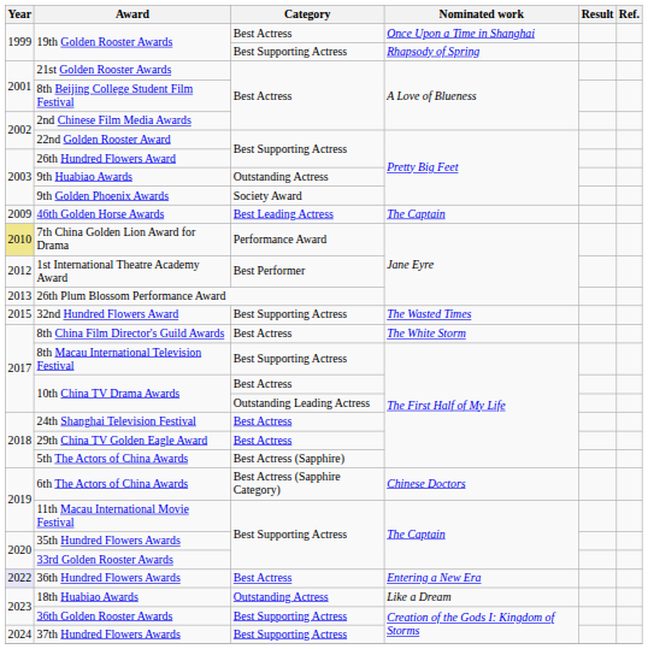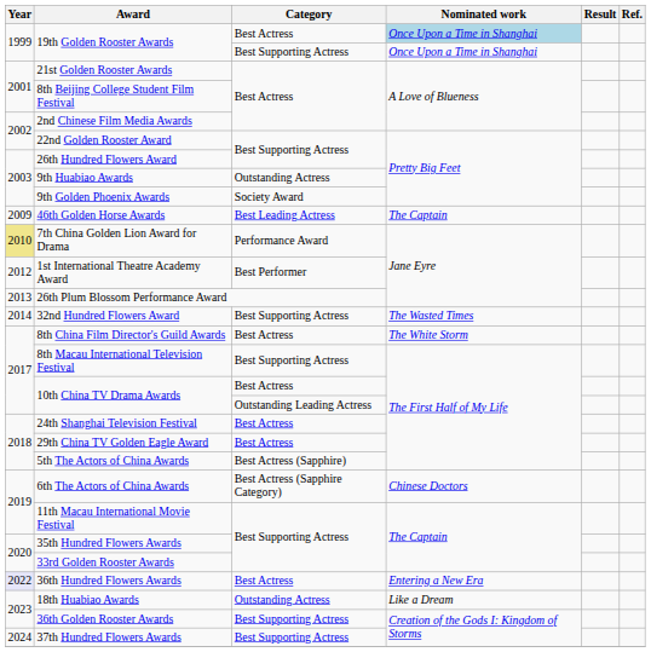 <table class="wikitable">
 <tr>
 <th>Year</th>
 <th>Award</th>
 <th>Category</th>
 <th>Nominated work</th>
 <th>Result</th>
 <th>Ref.</th>
 </tr>
 <tr>
 <td rowspan=2>1999</td>
 <td rowspan=2>19th <a href='#'>Golden Rooster Awards</a></td>
 <td>Best Actress</td>
-<td><em><a href='#'>Once Upon a Time in Shanghai</a></em></td>
+<td style="background: lightblue;"><em><a href='#'>Once Upon a Time in Shanghai</a></em></td>
 <td></td>
 <td></td>
 </tr>
 <tr>
 <td>Best Supporting Actress</td>
-<td><em><a href='#'>Rhapsody of Spring</a></em></td>
+<td><em><a href='#'>Once Upon a Time in Shanghai</a></em></td>
 <td></td>
 <td></td>
 </tr>
 <tr>
 <td rowspan=2>2001</td>
 <td>21st <a href='#'>Golden Rooster Awards</a></td>
 <td rowspan=3>Best Actress</td>
 <td rowspan=3><em>A Love of Blueness</em></td>
 <td></td>
 <td></td>
 </tr>
 <tr>
 <td>8th <a href='#'>Beijing College Student Film Festival</a></td>
 <td></td>
 <td></td>
 </tr>
 <tr>
 <td rowspan=2>2002</td>
 <td>2nd <a href='#'>Chinese Film Media Awards</a></td>
 <td></td>
 <td></td>
 </tr>
 <tr>
 <td>22nd <a href='#'>Golden Rooster Award</a></td>
 <td rowspan=2>Best Supporting Actress</td>
 <td rowspan=4><em><a href='#'>Pretty Big Feet</a></em></td>
 <td></td>
 <td></td>
 </tr>
 <tr>
 <td rowspan=3>2003</td>
 <td>26th <a href='#'>Hundred Flowers Award</a></td>
 <td></td>
 <td></td>
 </tr>
 <tr>
 <td>9th <a href='#'>Huabiao Awards</a></td>
 <td>Outstanding Actress</td>
 <td></td>
 <td></td>
 </tr>
 <tr>
 <td>9th <a href='#'>Golden Phoenix Awards</a></td>
 <td>Society Award</td>
 <td></td>
 <td></td>
 </tr>
 <tr>
 <td>2009</td>
 <td><a href='#'>46th Golden Horse Awards</a></td>
 <td><a href='#'>Best Leading Actress</a></td>
 <td rowspan=1><em><a href='#'>The Captain</a></em></td>
 <td></td>
 <td></td>
 </tr>
 <tr>
 <td style="background: khaki;">2010</td>
 <td>7th China Golden Lion Award for Drama</td>
 <td>Performance Award</td>
 <td rowspan=3><em>Jane Eyre</em></td>
 <td></td>
 <td></td>
 </tr>
 <tr>
 <td>2012</td>
 <td>1st International Theatre Academy Award</td>
 <td>Best Performer</td>
 <td></td>
 <td></td>
 </tr>
 <tr>
 <td>2013</td>
 <td colspan=2>26th Plum Blossom Performance Award</td>
 <td></td>
 <td></td>
 </tr>
 <tr>
-<td>2015</td>
+<td>2014</td>
 <td>32nd <a href='#'>Hundred Flowers Award</a></td>
 <td>Best Supporting Actress</td>
 <td><em><a href='#'>The Wasted Times</a></em></td>
 <td></td>
 <td></td>
 </tr>
 <tr>
 <td rowspan=4>2017</td>
 <td>8th <a href='#'>China Film Director's Guild Awards</a></td>
 <td>Best Actress</td>
 <td><em><a href='#'>The White Storm</a></em></td>
 <td></td>
 <td></td>
 </tr>
 <tr>
 <td>8th <a href='#'>Macau International Television Festival</a></td>
 <td>Best Supporting Actress</td>
 <td rowspan=6><em><a href='#'>The First Half of My Life</a></em></td>
 <td></td>
 <td></td>
 </tr>
 <tr>
 <td rowspan=2>10th <a href='#'>China TV Drama Awards</a></td>
 <td>Best Actress</td>
 <td></td>
 <td></td>
 </tr>
 <tr>
 <td>Outstanding Leading Actress</td>
 <td></td>
 <td></td>
 </tr>
 <tr>
 <td rowspan=3>2018</td>
 <td>24th <a href='#'>Shanghai Television Festival</a></td>
 <td><a href='#'>Best Actress</a></td>
 <td></td>
 <td></td>
 </tr>
 <tr>
 <td>29th <a href='#'>China TV Golden Eagle Award</a></td>
 <td><a href='#'>Best Actress</a></td>
 <td></td>
 <td></td>
 </tr>
 <tr>
 <td>5th <a href='#'>The Actors of China Awards</a></td>
 <td>Best Actress (Sapphire)</td>
 <td></td>
 <td></td>
 </tr>
 <tr>
 <td rowspan=2>2019</td>
 <td>6th <a href='#'>The Actors of China Awards</a></td>
 <td>Best Actress (Sapphire Category)</td>
 <td><em><a href='#'>Chinese Doctors</a></em></td>
 <td></td>
 <td></td>
 </tr>
 <tr>
 <td>11th <a href='#'>Macau International Movie Festival</a></td>
 <td rowspan=3>Best Supporting Actress</td>
 <td rowspan=3><em><a href='#'>The Captain</a></em></td>
 <td></td>
 <td></td>
 </tr>
 <tr>
 <td rowspan=2>2020</td>
 <td>35th <a href='#'>Hundred Flowers Awards</a></td>
 <td></td>
 <td></td>
 </tr>
 <tr>
 <td><a href='#'>33rd Golden Rooster Awards</a></td>
 <td></td>
 <td></td>
 </tr>
 <tr>
 <td style="background: lavender;">2022</td>
 <td>36th <a href='#'>Hundred Flowers Awards</a></td>
 <td><a href='#'>Best Actress</a></td>
 <td><em><a href='#'>Entering a New Era</a></em></td>
 <td></td>
 <td></td>
 </tr>
 <tr>
 <td rowspan=2>2023</td>
 <td>18th <a href='#'>Huabiao Awards</a></td>
 <td><a href='#'>Outstanding Actress</a></td>
 <td><em>Like a Dream</em></td>
 <td></td>
 <td></td>
 </tr>
 <tr>
 <td><a href='#'>36th Golden Rooster Awards</a></td>
 <td><a href='#'>Best Supporting Actress</a></td>
 <td rowspan=2><em><a href='#'>Creation of the Gods I: Kingdom of Storms</a></em></td>
 <td></td>
 <td></td>
 </tr>
 <tr>
 <td>2024</td>
 <td>37th <a href='#'>Hundred Flowers Awards</a></td>
 <td><a href='#'>Best Supporting Actress</a></td>
 <td></td>
 <td></td>
 </tr>
 <tr>
 </tr>
 </table>
